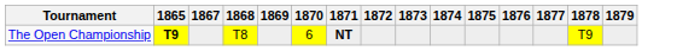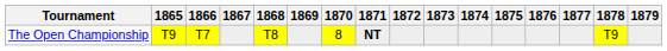 <table class="wikitable" style="font-size:95%;text-align:center;">
 <tr>
 <th>Tournament</th>
 <th>1865</th>
+<th>1866</th>
 <th>1867</th>
 <th>1868</th>
 <th>1869</th>
 <th>1870</th>
 <th>1871</th>
 <th>1872</th>
 <th>1873</th>
 <th>1874</th>
 <th>1875</th>
 <th>1876</th>
 <th>1877</th>
 <th>1878</th>
 <th>1879</th>
 </tr>
 <tr>
 <td><a href='#'>The Open Championship</a></td>
-<td style="background:yellow;"><strong>T9</strong></td>
+<td style="background:yellow;">T9</td>
+<td style="background:yellow;">T7</td>
 <td style="background:#eeeeee;"></td>
 <td style="background:yellow;">T8</td>
 <td style="background:#eeeeee;"></td>
-<td style="background:yellow;">6</td>
+<td style="background:yellow;">8</td>
 <td style="background:#eeeeee;"><strong>NT</strong></td>
 <td style="background:#eeeeee;"></td>
 <td style="background:#eeeeee;"></td>
 <td style="background:#eeeeee;"></td>
 <td style="background:#eeeeee;"></td>
 <td style="background:#eeeeee;"></td>
 <td style="background:#eeeeee;"></td>
 <td style="background:yellow;">T9</td>
 <td style="background:#eeeeee;"></td>
 </tr>
 </table>
